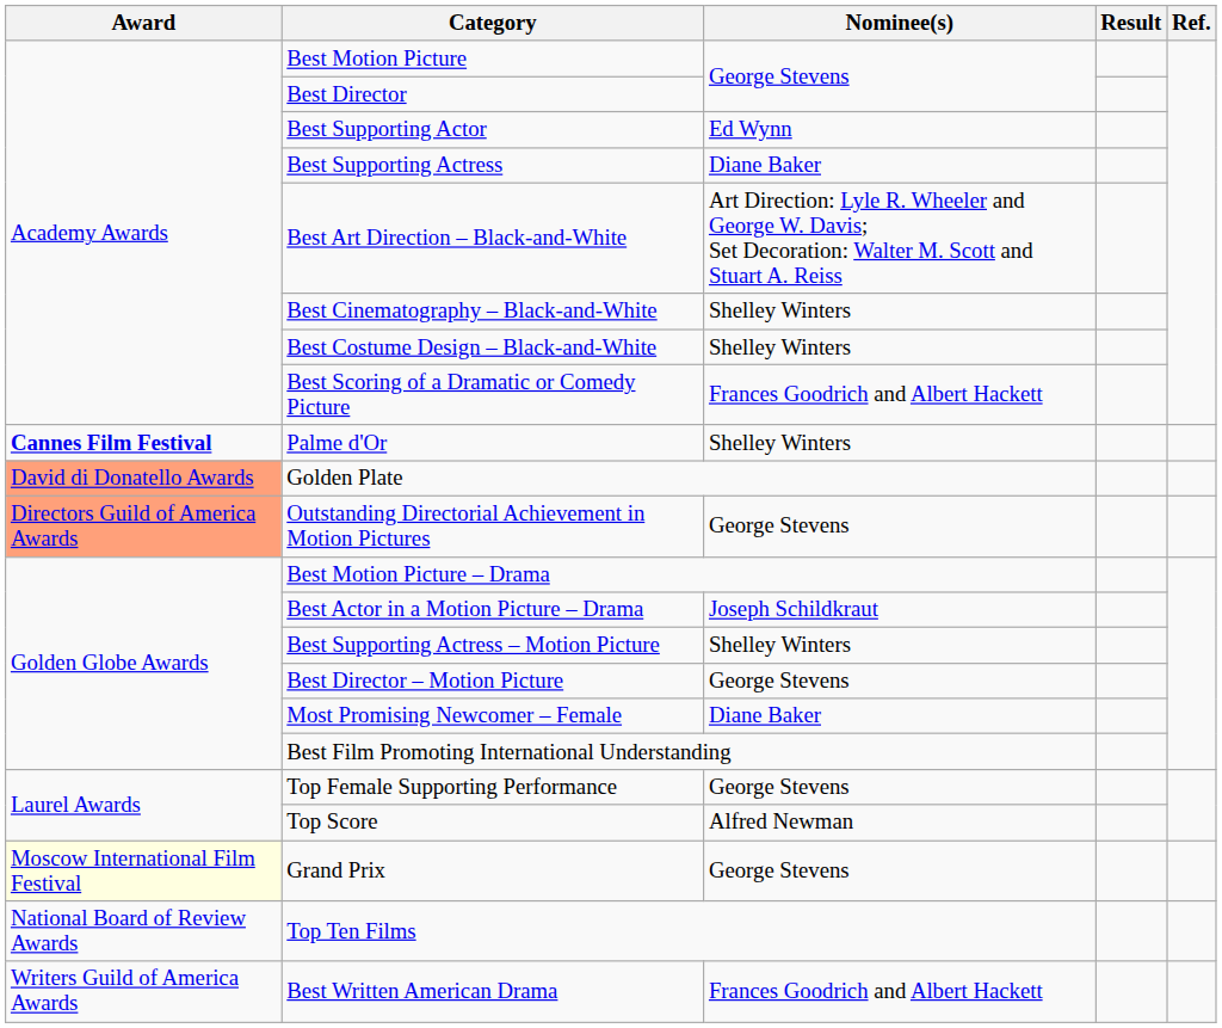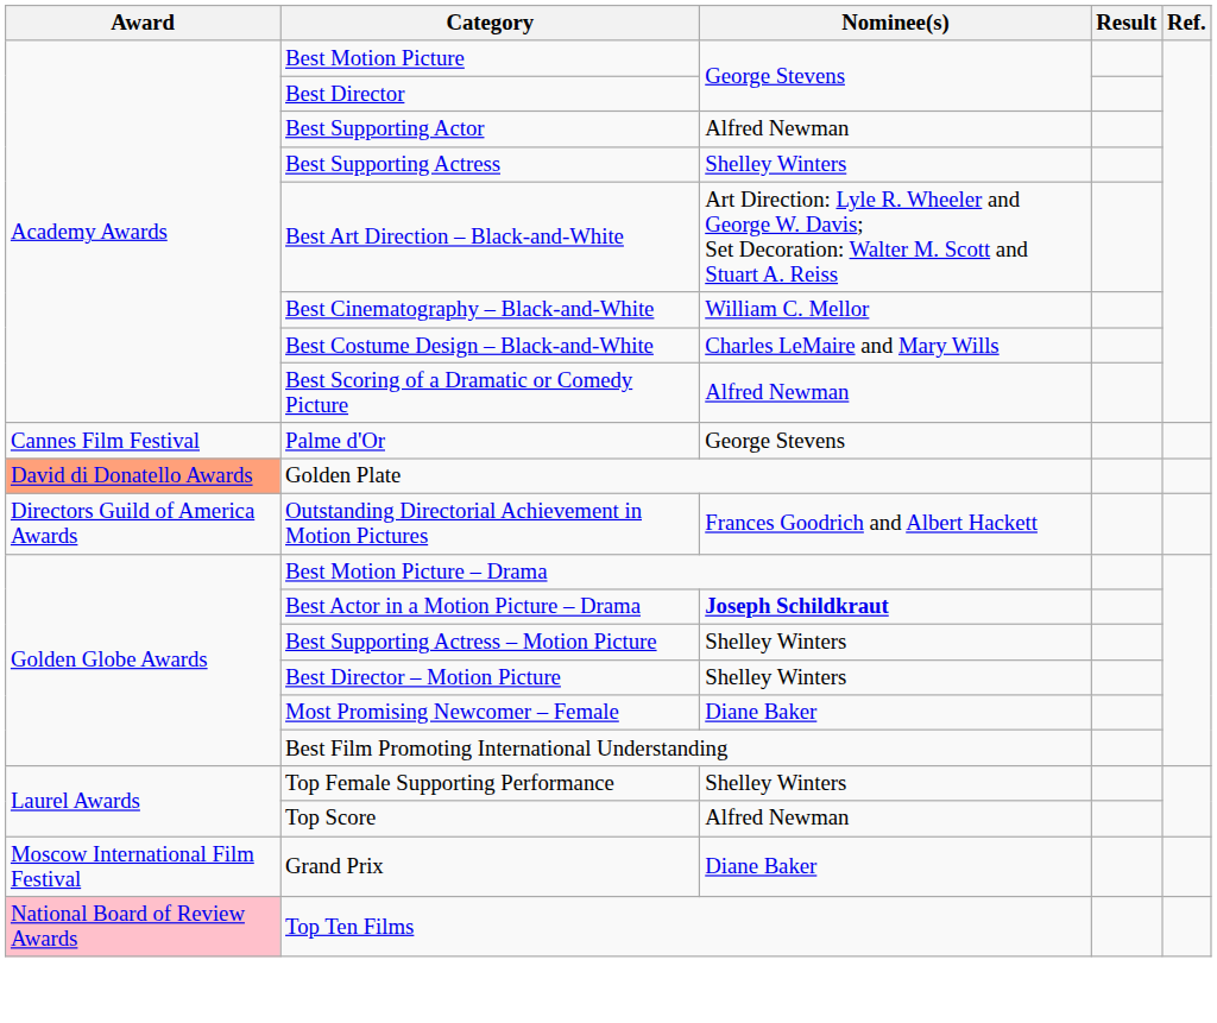 <table class="wikitable plainrowheaders">
 <tr>
 <th>Award</th>
 <th>Category</th>
 <th>Nominee(s)</th>
 <th>Result</th>
 <th>Ref.</th>
 </tr>
 <tr>
 <td rowspan="8"><a href='#'>Academy Awards</a></td>
 <td><a href='#'>Best Motion Picture</a></td>
 <td rowspan="2"><a href='#'>George Stevens</a></td>
 <td></td>
 <td align="center" rowspan="8"><br></td>
 </tr>
 <tr>
 <td><a href='#'>Best Director</a></td>
 <td></td>
 </tr>
 <tr>
 <td><a href='#'>Best Supporting Actor</a></td>
-<td><a href='#'>Ed Wynn</a></td>
+<td>Alfred Newman</td>
 <td></td>
 </tr>
 <tr>
 <td><a href='#'>Best Supporting Actress</a></td>
-<td><a href='#'>Diane Baker</a></td>
+<td><a href='#'>Shelley Winters</a></td>
 <td></td>
 </tr>
 <tr>
 <td><a href='#'>Best Art Direction – Black-and-White</a></td>
 <td>Art Direction: <a href='#'>Lyle R. Wheeler</a> and <a href='#'>George W. Davis</a>;<br>Set Decoration: <a href='#'>Walter M. Scott</a> and <a href='#'>Stuart A. Reiss</a></td>
 <td></td>
 </tr>
 <tr>
 <td><a href='#'>Best Cinematography – Black-and-White</a></td>
-<td>Shelley Winters</td>
+<td><a href='#'>William C. Mellor</a></td>
 <td></td>
 </tr>
 <tr>
 <td><a href='#'>Best Costume Design – Black-and-White</a></td>
-<td>Shelley Winters</td>
+<td><a href='#'>Charles LeMaire</a> and <a href='#'>Mary Wills</a></td>
 <td></td>
 </tr>
 <tr>
 <td><a href='#'>Best Scoring of a Dramatic or Comedy Picture</a></td>
-<td><a href='#'>Frances Goodrich</a> and <a href='#'>Albert Hackett</a></td>
+<td><a href='#'>Alfred Newman</a></td>
 <td></td>
 </tr>
 <tr>
-<td><strong><a href='#'>Cannes Film Festival</a></strong></td>
+<td><a href='#'>Cannes Film Festival</a></td>
 <td><a href='#'>Palme d'Or</a></td>
-<td>Shelley Winters</td>
+<td>George Stevens</td>
 <td></td>
 <td align="center"></td>
 </tr>
 <tr>
 <td style="background: lightsalmon;"><a href='#'>David di Donatello Awards</a></td>
 <td colspan="2">Golden Plate</td>
 <td></td>
 <td align="center"></td>
 </tr>
 <tr>
-<td style="background: lightsalmon;"><a href='#'>Directors Guild of America Awards</a></td>
+<td><a href='#'>Directors Guild of America Awards</a></td>
 <td><a href='#'>Outstanding Directorial Achievement in Motion Pictures</a></td>
-<td>George Stevens</td>
+<td><a href='#'>Frances Goodrich</a> and <a href='#'>Albert Hackett</a></td>
 <td></td>
 <td align="center"></td>
 </tr>
 <tr>
 <td rowspan="6"><a href='#'>Golden Globe Awards</a></td>
 <td colspan="2"><a href='#'>Best Motion Picture – Drama</a></td>
 <td></td>
 <td align="center" rowspan="6"></td>
 </tr>
 <tr>
 <td><a href='#'>Best Actor in a Motion Picture – Drama</a></td>
-<td><a href='#'>Joseph Schildkraut</a></td>
+<td><strong><a href='#'>Joseph Schildkraut</a></strong></td>
 <td></td>
 </tr>
 <tr>
 <td><a href='#'>Best Supporting Actress – Motion Picture</a></td>
 <td>Shelley Winters</td>
 <td></td>
 </tr>
 <tr>
 <td><a href='#'>Best Director – Motion Picture</a></td>
-<td>George Stevens</td>
+<td>Shelley Winters</td>
 <td></td>
 </tr>
 <tr>
 <td><a href='#'>Most Promising Newcomer – Female</a></td>
 <td><a href='#'>Diane Baker</a></td>
 <td></td>
 </tr>
 <tr>
 <td colspan="2">Best Film Promoting International Understanding</td>
 <td></td>
 </tr>
 <tr>
 <td rowspan="2"><a href='#'>Laurel Awards</a></td>
 <td>Top Female Supporting Performance</td>
-<td>George Stevens</td>
+<td>Shelley Winters</td>
 <td></td>
 <td align="center" rowspan="2"></td>
 </tr>
 <tr>
 <td>Top Score</td>
 <td>Alfred Newman</td>
 <td></td>
 </tr>
 <tr>
-<td style="background: lightyellow;"><a href='#'>Moscow International Film Festival</a></td>
+<td><a href='#'>Moscow International Film Festival</a></td>
 <td>Grand Prix</td>
-<td>George Stevens</td>
+<td><a href='#'>Diane Baker</a></td>
 <td></td>
 <td align="center"></td>
 </tr>
 <tr>
-<td><a href='#'>National Board of Review Awards</a></td>
+<td style="background: pink;"><a href='#'>National Board of Review Awards</a></td>
 <td colspan="2"><a href='#'>Top Ten Films</a></td>
 <td></td>
 <td align="center"></td>
 </tr>
-<tr>
-<td><a href='#'>Writers Guild of America Awards</a></td>
-<td><a href='#'>Best Written American Drama</a></td>
-<td><a href='#'>Frances Goodrich</a> and <a href='#'>Albert Hackett</a></td>
-<td></td>
-<td align="center"></td>
-</tr>
 </table>
